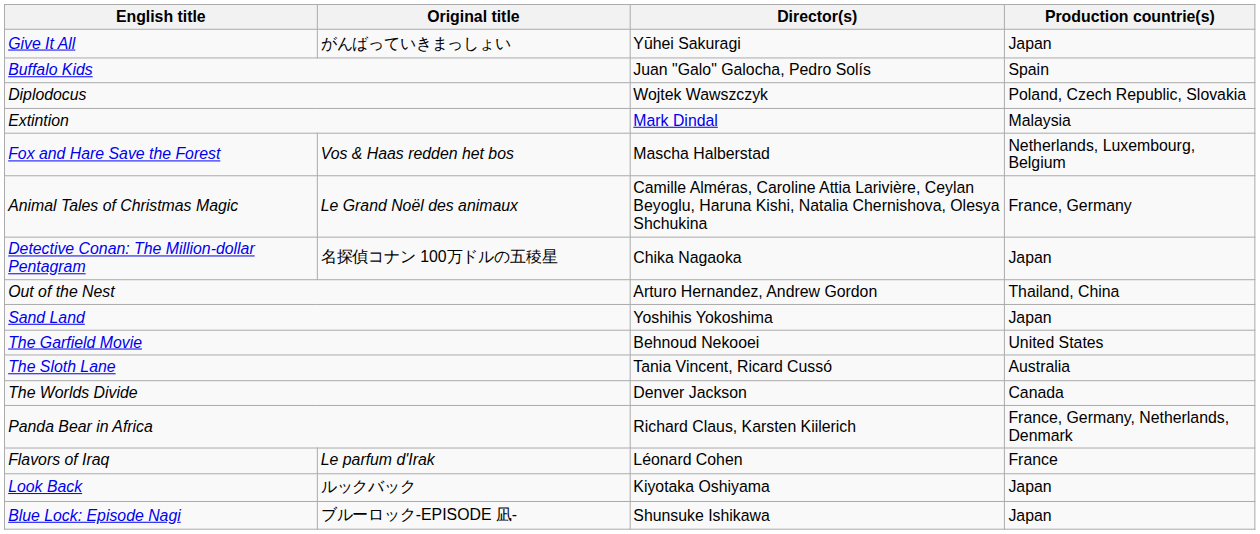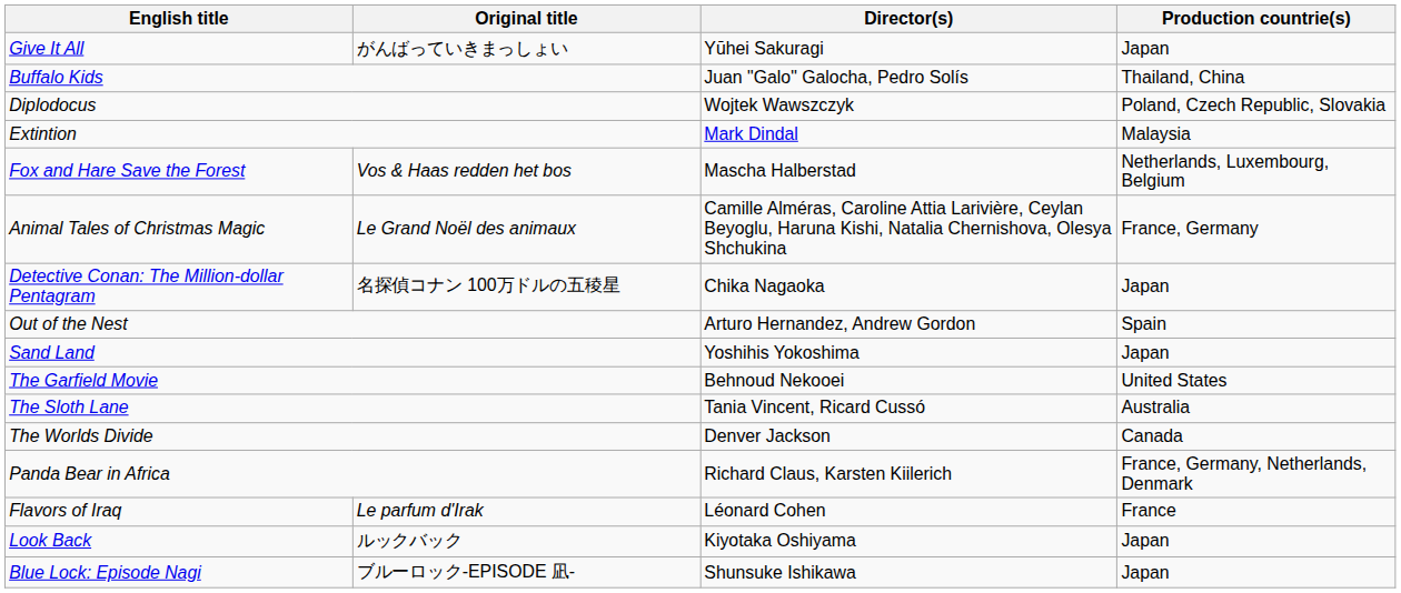 <table class="sortable wikitable" style="width:100%; margin-bottom:4px" cellpadding="5">
 <tr>
 <th scope="col" width="25%">English title</th>
 <th scope="col" width="25%">Original title</th>
 <th scope="col" width="30%">Director(s)</th>
 <th scope="col" width="20%">Production countrie(s)</th>
 </tr>
 <tr>
 <td><em><a href='#'>Give It All</a></em></td>
 <td>がんばっていきまっしょい</td>
 <td>Yūhei Sakuragi</td>
 <td>Japan</td>
 </tr>
 <tr>
 <td colspan="2"><em><a href='#'>Buffalo Kids</a></em></td>
 <td>Juan "Galo" Galocha, Pedro Solís</td>
-<td>Spain</td>
+<td>Thailand, China</td>
 </tr>
 <tr>
 <td colspan="2"><em>Diplodocus</em></td>
 <td>Wojtek Wawszczyk</td>
 <td>Poland, Czech Republic, Slovakia</td>
 </tr>
 <tr>
 <td colspan="2"><em>Extintion</em></td>
 <td><a href='#'>Mark Dindal</a></td>
 <td>Malaysia</td>
 </tr>
 <tr>
 <td><em><a href='#'>Fox and Hare Save the Forest</a></em></td>
 <td><em>Vos & Haas redden het bos</em></td>
 <td>Mascha Halberstad</td>
 <td>Netherlands, Luxembourg, Belgium</td>
 </tr>
 <tr>
 <td><em>Animal Tales of Christmas Magic</em></td>
 <td><em>Le Grand Noël des animaux</em></td>
 <td>Camille Alméras, Caroline Attia Larivière, Ceylan Beyoglu, Haruna Kishi, Natalia Chernishova, Olesya Shchukina</td>
 <td>France, Germany</td>
 </tr>
 <tr>
 <td><em><a href='#'>Detective Conan: The Million-dollar Pentagram</a></em></td>
 <td>名探偵コナン 100万ドルの五稜星</td>
 <td>Chika Nagaoka</td>
 <td>Japan</td>
 </tr>
 <tr>
 <td colspan="2"><em>Out of the Nest</em></td>
 <td>Arturo Hernandez, Andrew Gordon</td>
-<td>Thailand, China</td>
+<td>Spain</td>
 </tr>
 <tr>
 <td colspan="2"><em><a href='#'>Sand Land</a></em></td>
 <td>Yoshihis Yokoshima</td>
 <td>Japan</td>
 </tr>
 <tr>
 <td colspan="2"><em><a href='#'>The Garfield Movie</a></em></td>
 <td>Behnoud Nekooei</td>
 <td>United States</td>
 </tr>
 <tr>
 <td colspan="2"><em><a href='#'>The Sloth Lane</a></em></td>
 <td>Tania Vincent, Ricard Cussó</td>
 <td>Australia</td>
 </tr>
 <tr>
 <td colspan="2"><em>The Worlds Divide</em></td>
 <td>Denver Jackson</td>
 <td>Canada</td>
 </tr>
 <tr>
 <td colspan="2"><em>Panda Bear in Africa</em></td>
 <td>Richard Claus, Karsten Kiilerich</td>
 <td>France, Germany, Netherlands, Denmark</td>
 </tr>
 <tr>
 <td><em>Flavors of Iraq</em></td>
 <td><em>Le parfum d'Irak</em></td>
 <td>Léonard Cohen</td>
 <td>France</td>
 </tr>
 <tr>
 <td><em><a href='#'>Look Back</a></em></td>
 <td>ルックバック</td>
 <td>Kiyotaka Oshiyama</td>
 <td>Japan</td>
 </tr>
 <tr>
 <td><em><a href='#'>Blue Lock: Episode Nagi</a></em></td>
 <td>ブルーロック-EPISODE 凪-</td>
 <td>Shunsuke Ishikawa</td>
 <td>Japan</td>
 </tr>
 </table>
